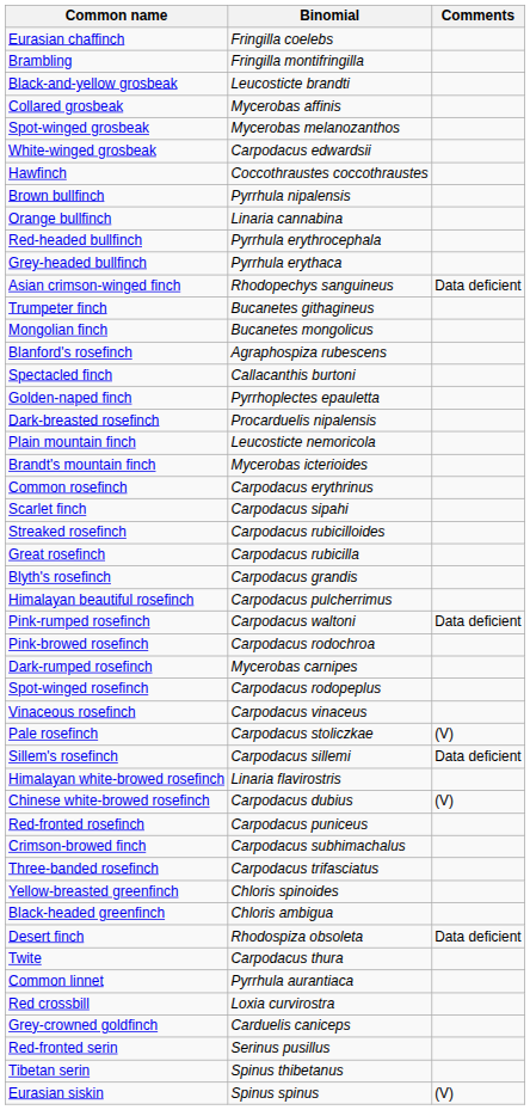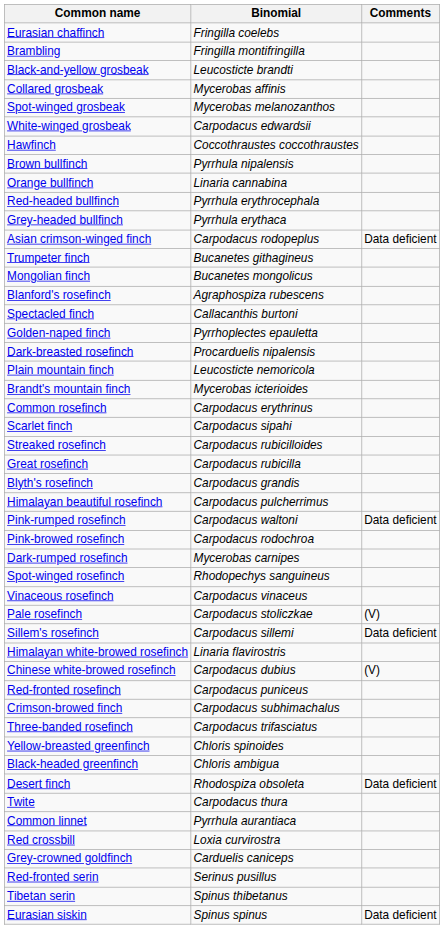 <table class="wikitable">
 <tr>
 <th>Common name</th>
 <th>Binomial</th>
 <th>Comments</th>
 </tr>
 <tr>
 <td><a href='#'>Eurasian chaffinch</a></td>
 <td><em>Fringilla coelebs</em></td>
 <td></td>
 </tr>
 <tr>
 <td><a href='#'>Brambling</a></td>
 <td><em>Fringilla montifringilla</em></td>
 <td></td>
 </tr>
 <tr>
 <td><a href='#'>Black-and-yellow grosbeak</a></td>
 <td><em>Leucosticte brandti</em></td>
 <td></td>
 </tr>
 <tr>
 <td><a href='#'>Collared grosbeak</a></td>
 <td><em>Mycerobas affinis</em></td>
 <td></td>
 </tr>
 <tr>
 <td><a href='#'>Spot-winged grosbeak</a></td>
 <td><em>Mycerobas melanozanthos</em></td>
 <td></td>
 </tr>
 <tr>
 <td><a href='#'>White-winged grosbeak</a></td>
 <td><em>Carpodacus edwardsii</em></td>
 <td></td>
 </tr>
 <tr>
 <td><a href='#'>Hawfinch</a></td>
 <td><em>Coccothraustes coccothraustes</em></td>
 <td></td>
 </tr>
 <tr>
 <td><a href='#'>Brown bullfinch</a></td>
 <td><em>Pyrrhula nipalensis</em></td>
 <td></td>
 </tr>
 <tr>
 <td><a href='#'>Orange bullfinch</a></td>
 <td><em>Linaria cannabina</em></td>
 <td></td>
 </tr>
 <tr>
 <td><a href='#'>Red-headed bullfinch</a></td>
 <td><em>Pyrrhula erythrocephala</em></td>
 <td></td>
 </tr>
 <tr>
 <td><a href='#'>Grey-headed bullfinch</a></td>
 <td><em>Pyrrhula erythaca</em></td>
 <td></td>
 </tr>
 <tr>
 <td><a href='#'>Asian crimson-winged finch</a></td>
-<td><em>Rhodopechys sanguineus</em></td>
+<td><em>Carpodacus rodopeplus</em></td>
 <td>Data deficient</td>
 </tr>
 <tr>
 <td><a href='#'>Trumpeter finch</a></td>
 <td><em>Bucanetes githagineus</em></td>
 <td></td>
 </tr>
 <tr>
 <td><a href='#'>Mongolian finch</a></td>
 <td><em>Bucanetes mongolicus</em></td>
 <td></td>
 </tr>
 <tr>
 <td><a href='#'>Blanford's rosefinch</a></td>
 <td><em>Agraphospiza rubescens</em></td>
 <td></td>
 </tr>
 <tr>
 <td><a href='#'>Spectacled finch</a></td>
 <td><em>Callacanthis burtoni</em></td>
 <td></td>
 </tr>
 <tr>
 <td><a href='#'>Golden-naped finch</a></td>
 <td><em>Pyrrhoplectes epauletta</em></td>
 <td></td>
 </tr>
 <tr>
 <td><a href='#'>Dark-breasted rosefinch</a></td>
 <td><em>Procarduelis nipalensis</em></td>
 <td></td>
 </tr>
 <tr>
 <td><a href='#'>Plain mountain finch</a></td>
 <td><em>Leucosticte nemoricola</em></td>
 <td></td>
 </tr>
 <tr>
 <td><a href='#'>Brandt's mountain finch</a></td>
 <td><em>Mycerobas icterioides</em></td>
 <td></td>
 </tr>
 <tr>
 <td><a href='#'>Common rosefinch</a></td>
 <td><em>Carpodacus erythrinus</em></td>
 <td></td>
 </tr>
 <tr>
 <td><a href='#'>Scarlet finch</a></td>
 <td><em>Carpodacus sipahi</em></td>
 <td></td>
 </tr>
 <tr>
 <td><a href='#'>Streaked rosefinch</a></td>
 <td><em>Carpodacus rubicilloides</em></td>
 <td></td>
 </tr>
 <tr>
 <td><a href='#'>Great rosefinch</a></td>
 <td><em>Carpodacus rubicilla</em></td>
 <td></td>
 </tr>
 <tr>
 <td><a href='#'>Blyth's rosefinch</a></td>
 <td><em>Carpodacus grandis</em></td>
 <td></td>
 </tr>
 <tr>
 <td><a href='#'>Himalayan beautiful rosefinch</a></td>
 <td><em>Carpodacus pulcherrimus</em></td>
 <td></td>
 </tr>
 <tr>
 <td><a href='#'>Pink-rumped rosefinch</a></td>
 <td><em>Carpodacus waltoni</em></td>
 <td>Data deficient</td>
 </tr>
 <tr>
 <td><a href='#'>Pink-browed rosefinch</a></td>
 <td><em>Carpodacus rodochroa</em></td>
 <td></td>
 </tr>
 <tr>
 <td><a href='#'>Dark-rumped rosefinch</a></td>
 <td><em>Mycerobas carnipes</em></td>
 <td></td>
 </tr>
 <tr>
 <td><a href='#'>Spot-winged rosefinch</a></td>
-<td><em>Carpodacus rodopeplus</em></td>
+<td><em>Rhodopechys sanguineus</em></td>
 <td></td>
 </tr>
 <tr>
 <td><a href='#'>Vinaceous rosefinch</a></td>
 <td><em>Carpodacus vinaceus</em></td>
 <td></td>
 </tr>
 <tr>
 <td><a href='#'>Pale rosefinch</a></td>
 <td><em>Carpodacus stoliczkae</em></td>
 <td>(V)</td>
 </tr>
 <tr>
 <td><a href='#'>Sillem's rosefinch</a></td>
 <td><em>Carpodacus sillemi</em></td>
 <td>Data deficient</td>
 </tr>
 <tr>
 <td><a href='#'>Himalayan white-browed rosefinch</a></td>
 <td><em>Linaria flavirostris</em></td>
 <td></td>
 </tr>
 <tr>
 <td><a href='#'>Chinese white-browed rosefinch</a></td>
 <td><em>Carpodacus dubius</em></td>
 <td>(V)</td>
 </tr>
 <tr>
 <td><a href='#'>Red-fronted rosefinch</a></td>
 <td><em>Carpodacus puniceus</em></td>
 <td></td>
 </tr>
 <tr>
 <td><a href='#'>Crimson-browed finch</a></td>
 <td><em>Carpodacus subhimachalus</em></td>
 <td></td>
 </tr>
 <tr>
 <td><a href='#'>Three-banded rosefinch</a></td>
 <td><em>Carpodacus trifasciatus</em></td>
 <td></td>
 </tr>
 <tr>
 <td><a href='#'>Yellow-breasted greenfinch</a></td>
 <td><em>Chloris spinoides</em></td>
 <td></td>
 </tr>
 <tr>
 <td><a href='#'>Black-headed greenfinch</a></td>
 <td><em>Chloris ambigua</em></td>
 <td></td>
 </tr>
 <tr>
 <td><a href='#'>Desert finch</a></td>
 <td><em>Rhodospiza obsoleta</em></td>
 <td>Data deficient</td>
 </tr>
 <tr>
 <td><a href='#'>Twite</a></td>
 <td><em>Carpodacus thura</em></td>
 <td></td>
 </tr>
 <tr>
 <td><a href='#'>Common linnet</a></td>
 <td><em>Pyrrhula aurantiaca</em></td>
 <td></td>
 </tr>
 <tr>
 <td><a href='#'>Red crossbill</a></td>
 <td><em>Loxia curvirostra</em></td>
 <td></td>
 </tr>
 <tr>
 <td><a href='#'>Grey-crowned goldfinch</a></td>
 <td><em>Carduelis caniceps</em></td>
 <td></td>
 </tr>
 <tr>
 <td><a href='#'>Red-fronted serin</a></td>
 <td><em>Serinus pusillus</em></td>
 <td></td>
 </tr>
 <tr>
 <td><a href='#'>Tibetan serin</a></td>
 <td><em>Spinus thibetanus</em></td>
 <td></td>
 </tr>
 <tr>
 <td><a href='#'>Eurasian siskin</a></td>
 <td><em>Spinus spinus</em></td>
-<td>(V)</td>
+<td>Data deficient</td>
 </tr>
 </table>
